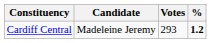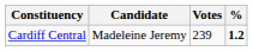 <table class="wikitable sortable">
 <tr>
 <th>Constituency</th>
 <th>Candidate</th>
 <th>Votes</th>
 <th>%</th>
 </tr>
 <tr>
 <td><a href='#'>Cardiff Central</a></td>
 <td>Madeleine Jeremy</td>
-<td>293</td>
+<td>239</td>
 <td><strong>1.2</strong></td>
 </tr>
 </table>
